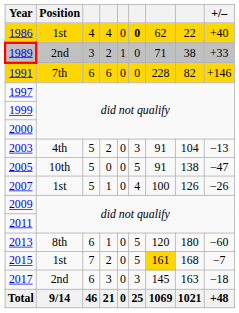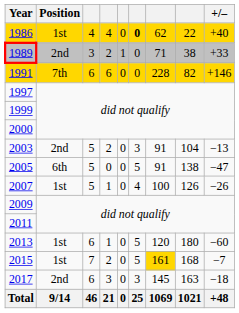 <table class="wikitable" style="text-align: center;">
 <tr>
 <th>Year</th>
 <th>Position</th>
 <th></th>
 <th></th>
 <th></th>
 <th></th>
 <th></th>
 <th></th>
 <th>+/–</th>
 </tr>
 <tr bgcolor=gold>
 <td> <a href='#'>1986</a></td>
 <td>1st</td>
 <td>4</td>
 <td>4</td>
 <td>0</td>
 <td><strong>0</strong></td>
 <td>62</td>
 <td>22</td>
 <td>+40</td>
 </tr>
 <tr bgcolor=silver>
 <td style="border: 3px solid red"> <a href='#'>1989</a></td>
 <td>2nd</td>
 <td>3</td>
 <td>2</td>
 <td>1</td>
 <td>0</td>
 <td>71</td>
 <td>38</td>
 <td>+33</td>
 </tr>
 <tr bgcolor=gold>
 <td> <a href='#'>1991</a></td>
 <td>7th</td>
 <td>6</td>
 <td>6</td>
 <td>0</td>
 <td>0</td>
 <td>228</td>
 <td>82</td>
 <td>+146</td>
 </tr>
 <tr>
 <td> <a href='#'>1997</a></td>
 <td colspan=8 rowspan=3><em>did not qualify</em></td>
 </tr>
 <tr>
 <td> <a href='#'>1999</a></td>
 </tr>
 <tr>
 <td> <a href='#'>2000</a></td>
 </tr>
 <tr>
 <td> <a href='#'>2003</a></td>
-<td>4th</td>
+<td>2nd</td>
 <td>5</td>
 <td>2</td>
 <td>0</td>
 <td>3</td>
 <td>91</td>
 <td>104</td>
 <td>−13</td>
 </tr>
 <tr>
 <td> <a href='#'>2005</a></td>
-<td>10th</td>
+<td>6th</td>
 <td>5</td>
 <td>0</td>
 <td>0</td>
 <td>5</td>
 <td>91</td>
 <td>138</td>
 <td>−47</td>
 </tr>
 <tr>
 <td> <a href='#'>2007</a></td>
 <td>1st</td>
 <td>5</td>
 <td>1</td>
 <td>0</td>
 <td>4</td>
 <td>100</td>
 <td>126</td>
 <td>−26</td>
 </tr>
 <tr>
 <td> <a href='#'>2009</a></td>
 <td colspan=8 rowspan=2><em>did not qualify</em></td>
 </tr>
 <tr>
 <td> <a href='#'>2011</a></td>
 </tr>
 <tr>
 <td> <a href='#'>2013</a></td>
-<td>8th</td>
+<td>1st</td>
 <td>6</td>
 <td>1</td>
 <td>0</td>
 <td>5</td>
 <td>120</td>
 <td>180</td>
 <td>−60</td>
 </tr>
 <tr>
 <td> <a href='#'>2015</a></td>
 <td>1st</td>
 <td>7</td>
 <td>2</td>
 <td>0</td>
 <td>5</td>
 <td style="background: gold;">161</td>
 <td>168</td>
 <td>−7</td>
 </tr>
 <tr>
 <td> <a href='#'>2017</a></td>
 <td>2nd</td>
 <td>6</td>
 <td>3</td>
 <td>0</td>
 <td>3</td>
 <td>145</td>
 <td>163</td>
 <td>−18</td>
 </tr>
 <tr>
 <th>Total</th>
 <th>9/14</th>
 <th>46</th>
 <th>21</th>
 <th>0</th>
 <th>25</th>
 <th>1069</th>
 <th>1021</th>
 <th>+48</th>
 </tr>
 </table>
